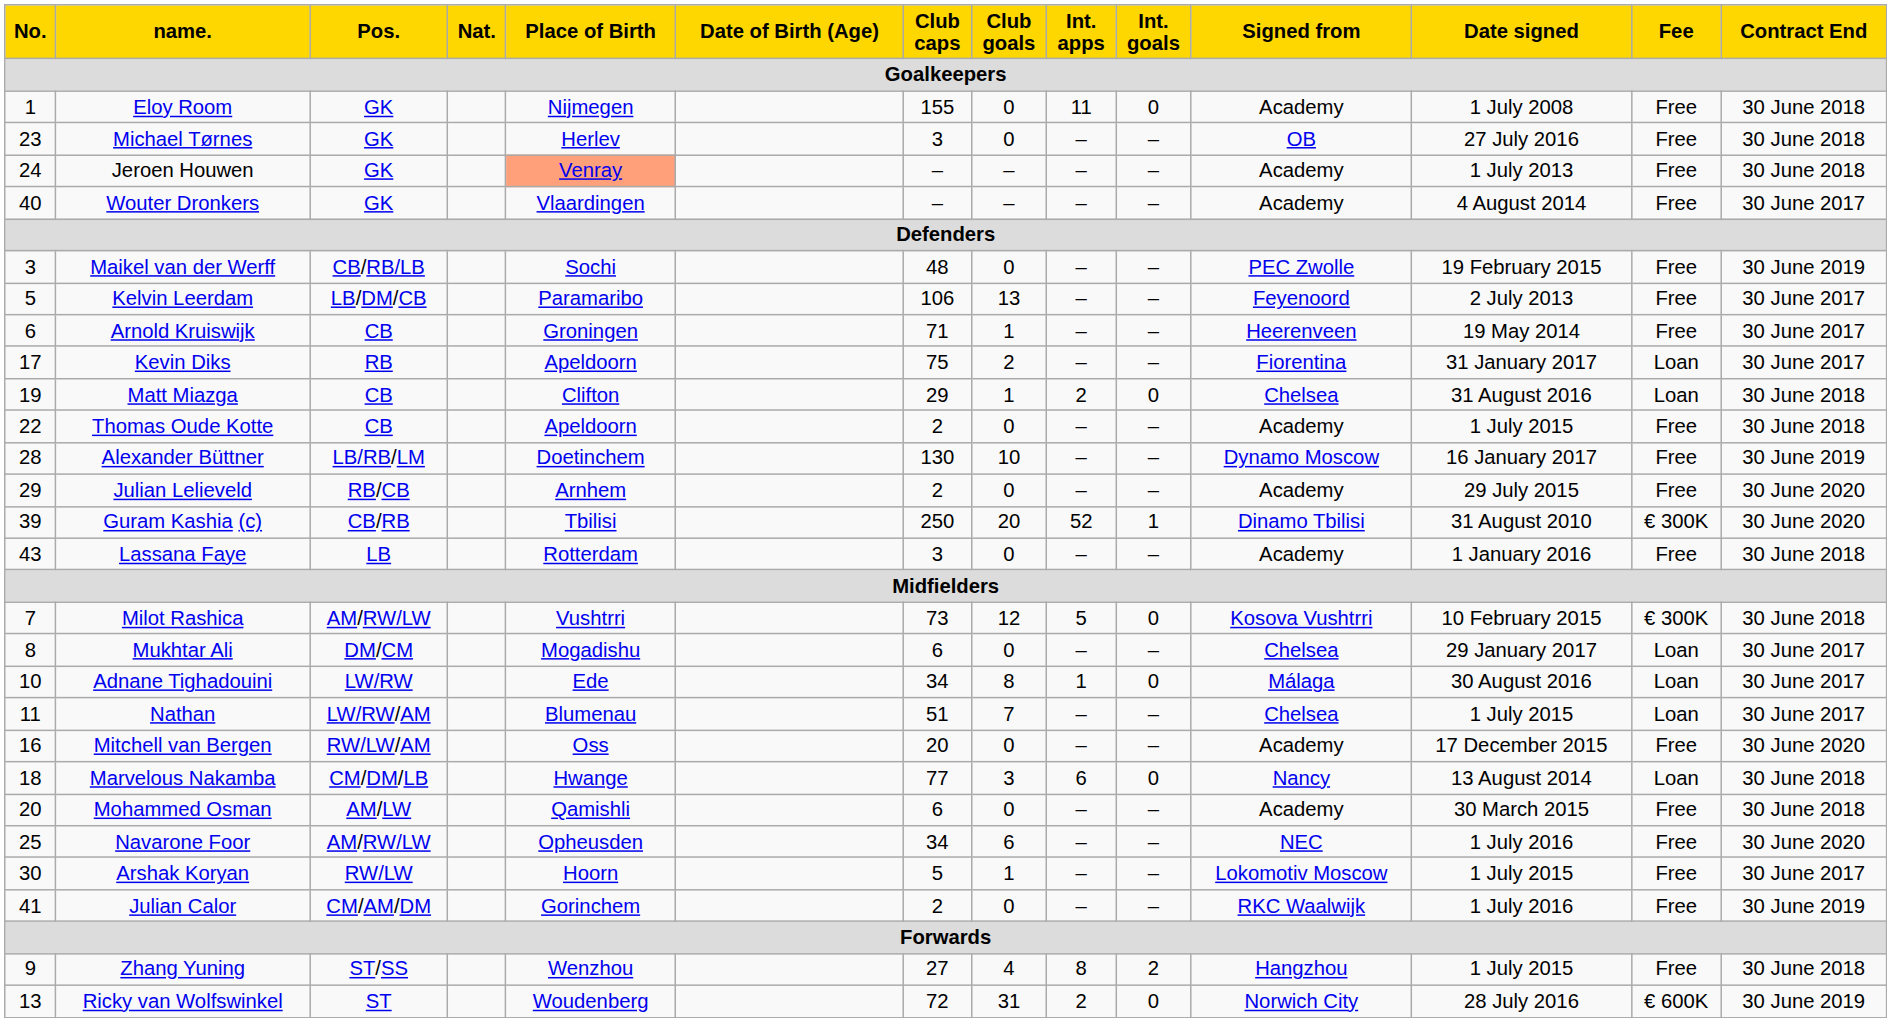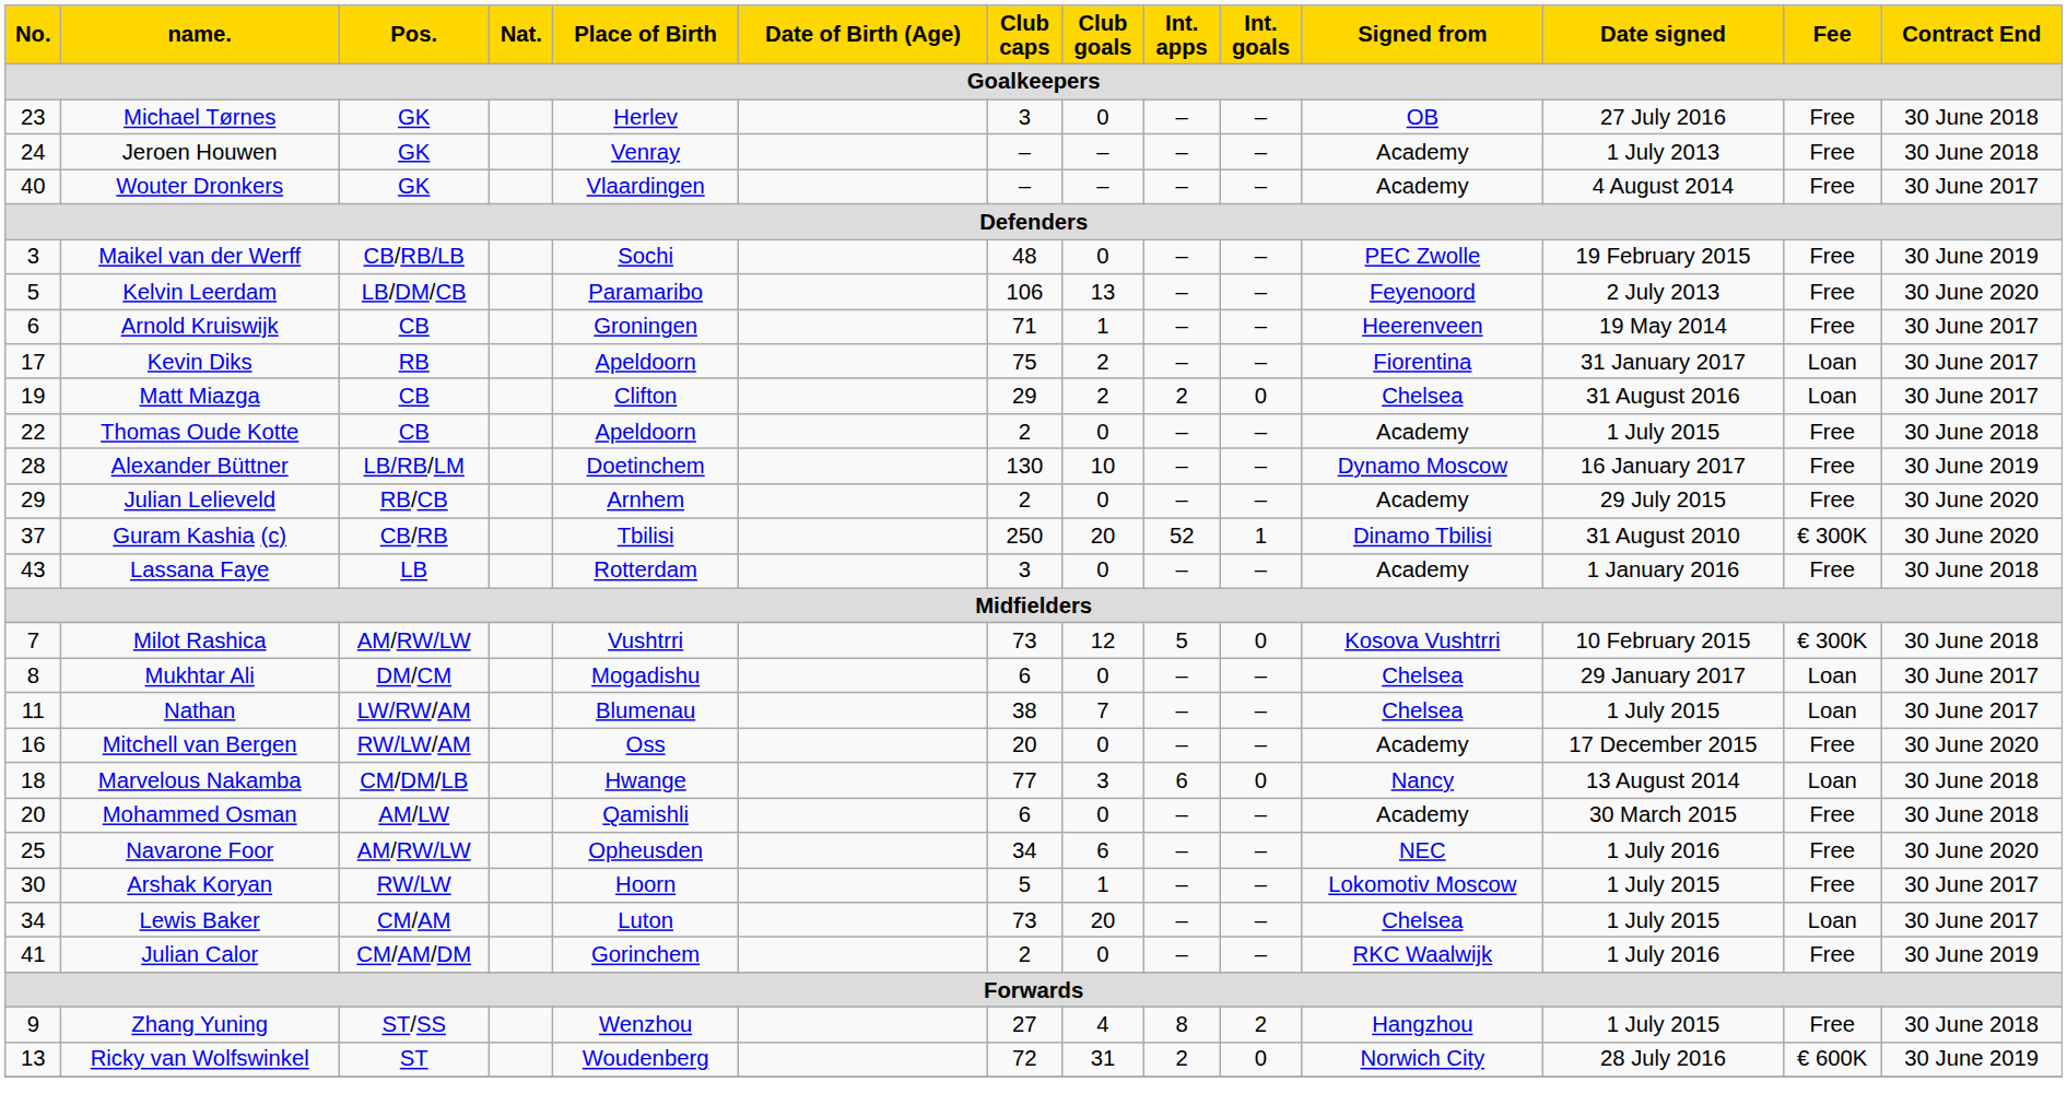 <table class="wikitable" style="text-align:center; font-size:85%; width:100%;">
 <tr>
 <th style="background:#FFD700; color:#000000; text-align:center;">No.</th>
 <th style="background:#FFD700; color:#000000; text-align:center;">name.</th>
 <th style="background:#FFD700; color:#000000; text-align:center;">Pos.</th>
 <th style="background:#FFD700; color:#000000; text-align:center;">Nat.</th>
 <th style="background:#FFD700; color:#000000; text-align:center;">Place of Birth</th>
 <th style="background:#FFD700; color:#000000; text-align:center;">Date of Birth (Age)</th>
 <th style="background:#FFD700; color:#000000; text-align:center;">Club<br>caps</th>
 <th style="background:#FFD700; color:#000000; text-align:center;">Club<br>goals</th>
 <th style="background:#FFD700; color:#000000; text-align:center;">Int.<br>apps</th>
 <th style="background:#FFD700; color:#000000; text-align:center;">Int.<br>goals</th>
 <th style="background:#FFD700; color:#000000; text-align:center;">Signed from</th>
 <th style="background:#FFD700; color:#000000; text-align:center;">Date signed</th>
 <th style="background:#FFD700; color:#000000; text-align:center;">Fee</th>
 <th style="background:#FFD700; color:#000000; text-align:center;">Contract End</th>
 </tr>
 <tr>
 <th colspan="14" style="background:#dcdcdc; text-align:center;">Goalkeepers</th>
-</tr>
-<tr>
-<td>1</td>
-<td><a href='#'>Eloy Room</a></td>
-<td><a href='#'>GK</a></td>
-<td></td>
-<td><a href='#'>Nijmegen</a> </td>
-<td></td>
-<td>155</td>
-<td>0</td>
-<td>11</td>
-<td>0</td>
-<td>Academy</td>
-<td>1 July 2008</td>
-<td>Free</td>
-<td>30 June 2018</td>
 </tr>
 <tr>
 <td>23</td>
 <td><a href='#'>Michael Tørnes</a></td>
 <td><a href='#'>GK</a></td>
 <td></td>
 <td><a href='#'>Herlev</a></td>
 <td></td>
 <td>3</td>
 <td>0</td>
 <td>–</td>
 <td>–</td>
 <td><a href='#'>OB</a> </td>
 <td>27 July 2016</td>
 <td>Free</td>
 <td>30 June 2018</td>
 </tr>
 <tr>
 <td>24</td>
 <td>Jeroen Houwen</td>
 <td><a href='#'>GK</a></td>
 <td></td>
-<td style="background: lightsalmon;"><a href='#'>Venray</a></td>
+<td><a href='#'>Venray</a></td>
 <td></td>
 <td>–</td>
 <td>–</td>
 <td>–</td>
 <td>–</td>
 <td>Academy</td>
 <td>1 July 2013</td>
 <td>Free</td>
 <td>30 June 2018</td>
 </tr>
 <tr>
 <td>40</td>
 <td><a href='#'>Wouter Dronkers</a></td>
 <td><a href='#'>GK</a></td>
 <td></td>
 <td><a href='#'>Vlaardingen</a></td>
 <td></td>
 <td>–</td>
 <td>–</td>
 <td>–</td>
 <td>–</td>
 <td>Academy</td>
 <td>4 August 2014</td>
 <td>Free</td>
 <td>30 June 2017</td>
 </tr>
 <tr>
 <th colspan="14" style="background:#dcdcdc; text-align:center;">Defenders</th>
 </tr>
 <tr>
 <td>3</td>
 <td><a href='#'>Maikel van der Werff</a></td>
 <td><a href='#'>CB</a>/<a href='#'>RB/LB</a></td>
 <td></td>
 <td><a href='#'>Sochi</a></td>
 <td></td>
 <td>48</td>
 <td>0</td>
 <td>–</td>
 <td>–</td>
 <td><a href='#'>PEC Zwolle</a></td>
 <td>19 February 2015</td>
 <td>Free</td>
 <td>30 June 2019</td>
 </tr>
 <tr>
 <td>5</td>
 <td><a href='#'>Kelvin Leerdam</a></td>
 <td><a href='#'>LB</a>/<a href='#'>DM</a>/<a href='#'>CB</a></td>
 <td></td>
 <td><a href='#'>Paramaribo</a> </td>
 <td></td>
 <td>106</td>
 <td>13</td>
 <td>–</td>
 <td>–</td>
 <td><a href='#'>Feyenoord</a></td>
 <td>2 July 2013</td>
 <td>Free</td>
-<td>30 June 2017</td>
+<td>30 June 2020</td>
 </tr>
 <tr>
 <td>6</td>
 <td><a href='#'>Arnold Kruiswijk</a></td>
 <td><a href='#'>CB</a></td>
 <td></td>
 <td><a href='#'>Groningen</a></td>
 <td></td>
 <td>71</td>
 <td>1</td>
 <td>–</td>
 <td>–</td>
 <td><a href='#'>Heerenveen</a></td>
 <td>19 May 2014</td>
 <td>Free</td>
 <td>30 June 2017</td>
 </tr>
 <tr>
 <td>17</td>
 <td><a href='#'>Kevin Diks</a></td>
 <td><a href='#'>RB</a></td>
 <td></td>
 <td><a href='#'>Apeldoorn</a></td>
 <td></td>
 <td>75</td>
 <td>2</td>
 <td>–</td>
 <td>–</td>
 <td><a href='#'>Fiorentina</a> </td>
 <td>31 January 2017</td>
 <td>Loan</td>
 <td>30 June 2017</td>
 </tr>
 <tr>
 <td>19</td>
 <td><a href='#'>Matt Miazga</a></td>
 <td><a href='#'>CB</a></td>
 <td></td>
 <td><a href='#'>Clifton</a></td>
 <td></td>
 <td>29</td>
-<td>1</td>
+<td>2</td>
 <td>2</td>
 <td>0</td>
 <td><a href='#'>Chelsea</a> </td>
 <td>31 August 2016</td>
 <td>Loan</td>
-<td>30 June 2018</td>
+<td>30 June 2017</td>
 </tr>
 <tr>
 <td>22</td>
 <td><a href='#'>Thomas Oude Kotte</a></td>
 <td><a href='#'>CB</a></td>
 <td></td>
 <td><a href='#'>Apeldoorn</a></td>
 <td></td>
 <td>2</td>
 <td>0</td>
 <td>–</td>
 <td>–</td>
 <td>Academy</td>
 <td>1 July 2015</td>
 <td>Free</td>
 <td>30 June 2018</td>
 </tr>
 <tr>
 <td>28</td>
 <td><a href='#'>Alexander Büttner</a></td>
 <td><a href='#'>LB/RB</a>/<a href='#'>LM</a></td>
 <td></td>
 <td><a href='#'>Doetinchem</a></td>
 <td></td>
 <td>130</td>
 <td>10</td>
 <td>–</td>
 <td>–</td>
 <td><a href='#'>Dynamo Moscow</a> </td>
 <td>16 January 2017</td>
 <td>Free</td>
 <td>30 June 2019</td>
 </tr>
 <tr>
 <td>29</td>
 <td><a href='#'>Julian Lelieveld</a></td>
 <td><a href='#'>RB</a>/<a href='#'>CB</a></td>
 <td></td>
 <td><a href='#'>Arnhem</a></td>
 <td></td>
 <td>2</td>
 <td>0</td>
 <td>–</td>
 <td>–</td>
 <td>Academy</td>
 <td>29 July 2015</td>
 <td>Free</td>
 <td>30 June 2020</td>
 </tr>
 <tr>
-<td>39</td>
+<td>37</td>
 <td><a href='#'>Guram Kashia</a> <a href='#'>(c)</a></td>
 <td><a href='#'>CB</a>/<a href='#'>RB</a></td>
 <td></td>
 <td><a href='#'>Tbilisi</a></td>
 <td></td>
 <td>250</td>
 <td>20</td>
 <td>52</td>
 <td>1</td>
 <td><a href='#'>Dinamo Tbilisi</a> </td>
 <td>31 August 2010</td>
 <td>€ 300K</td>
 <td>30 June 2020</td>
 </tr>
 <tr>
 <td>43</td>
 <td><a href='#'>Lassana Faye</a></td>
 <td><a href='#'>LB</a></td>
 <td></td>
 <td><a href='#'>Rotterdam</a></td>
 <td></td>
 <td>3</td>
 <td>0</td>
 <td>–</td>
 <td>–</td>
 <td>Academy</td>
 <td>1 January 2016</td>
 <td>Free</td>
 <td>30 June 2018</td>
 </tr>
 <tr>
 <th colspan="14" style="background:#dcdcdc; text-align:center;">Midfielders</th>
 </tr>
 <tr>
 <td>7</td>
 <td><a href='#'>Milot Rashica</a></td>
 <td><a href='#'>AM</a>/<a href='#'>RW/LW</a></td>
 <td></td>
 <td><a href='#'>Vushtrri</a></td>
 <td></td>
 <td>73</td>
 <td>12</td>
 <td>5</td>
 <td>0</td>
 <td><a href='#'>Kosova Vushtrri</a> </td>
 <td>10 February 2015</td>
 <td>€ 300K</td>
 <td>30 June 2018</td>
 </tr>
 <tr>
 <td>8</td>
 <td><a href='#'>Mukhtar Ali</a></td>
 <td><a href='#'>DM</a>/<a href='#'>CM</a></td>
 <td></td>
 <td><a href='#'>Mogadishu</a> </td>
 <td></td>
 <td>6</td>
 <td>0</td>
 <td>–</td>
 <td>–</td>
 <td><a href='#'>Chelsea</a> </td>
 <td>29 January 2017</td>
 <td>Loan</td>
 <td>30 June 2017</td>
 </tr>
 <tr>
-<td>10</td>
-<td><a href='#'>Adnane Tighadouini</a></td>
-<td><a href='#'>LW/RW</a></td>
-<td></td>
-<td><a href='#'>Ede</a> </td>
-<td></td>
-<td>34</td>
-<td>8</td>
-<td>1</td>
-<td>0</td>
-<td><a href='#'>Málaga</a> </td>
-<td>30 August 2016</td>
-<td>Loan</td>
-<td>30 June 2017</td>
-</tr>
-<tr>
 <td>11</td>
 <td><a href='#'>Nathan</a></td>
 <td><a href='#'>LW/RW</a>/<a href='#'>AM</a></td>
 <td></td>
 <td><a href='#'>Blumenau</a></td>
 <td></td>
-<td>51</td>
+<td>38</td>
 <td>7</td>
 <td>–</td>
 <td>–</td>
 <td><a href='#'>Chelsea</a> </td>
 <td>1 July 2015</td>
 <td>Loan</td>
 <td>30 June 2017</td>
 </tr>
 <tr>
 <td>16</td>
 <td><a href='#'>Mitchell van Bergen</a></td>
 <td><a href='#'>RW/LW</a>/<a href='#'>AM</a></td>
 <td></td>
 <td><a href='#'>Oss</a></td>
 <td></td>
 <td>20</td>
 <td>0</td>
 <td>–</td>
 <td>–</td>
 <td>Academy</td>
 <td>17 December 2015</td>
 <td>Free</td>
 <td>30 June 2020</td>
 </tr>
 <tr>
 <td>18</td>
 <td><a href='#'>Marvelous Nakamba</a></td>
 <td><a href='#'>CM</a>/<a href='#'>DM</a>/<a href='#'>LB</a></td>
 <td></td>
 <td><a href='#'>Hwange</a></td>
 <td></td>
 <td>77</td>
 <td>3</td>
 <td>6</td>
 <td>0</td>
 <td><a href='#'>Nancy</a> </td>
 <td>13 August 2014</td>
 <td>Loan</td>
 <td>30 June 2018</td>
 </tr>
 <tr>
 <td>20</td>
 <td><a href='#'>Mohammed Osman</a></td>
 <td><a href='#'>AM</a>/<a href='#'>LW</a></td>
 <td></td>
 <td><a href='#'>Qamishli</a> </td>
 <td></td>
 <td>6</td>
 <td>0</td>
 <td>–</td>
 <td>–</td>
 <td>Academy</td>
 <td>30 March 2015</td>
 <td>Free</td>
 <td>30 June 2018</td>
 </tr>
 <tr>
 <td>25</td>
 <td><a href='#'>Navarone Foor</a></td>
 <td><a href='#'>AM</a>/<a href='#'>RW/LW</a></td>
 <td></td>
 <td><a href='#'>Opheusden</a></td>
 <td></td>
 <td>34</td>
 <td>6</td>
 <td>–</td>
 <td>–</td>
 <td><a href='#'>NEC</a></td>
 <td>1 July 2016</td>
 <td>Free</td>
 <td>30 June 2020</td>
 </tr>
 <tr>
 <td>30</td>
 <td><a href='#'>Arshak Koryan</a></td>
 <td><a href='#'>RW/LW</a></td>
 <td></td>
 <td><a href='#'>Hoorn</a></td>
 <td></td>
 <td>5</td>
 <td>1</td>
 <td>–</td>
 <td>–</td>
 <td><a href='#'>Lokomotiv Moscow</a> </td>
 <td>1 July 2015</td>
 <td>Free</td>
 <td>30 June 2017</td>
 </tr>
 <tr>
+<td>34</td>
+<td><a href='#'>Lewis Baker</a></td>
+<td><a href='#'>CM</a>/<a href='#'>AM</a></td>
+<td></td>
+<td><a href='#'>Luton</a></td>
+<td></td>
+<td>73</td>
+<td>20</td>
+<td>–</td>
+<td>–</td>
+<td><a href='#'>Chelsea</a> </td>
+<td>1 July 2015</td>
+<td>Loan</td>
+<td>30 June 2017</td>
+</tr>
+<tr>
 <td>41</td>
 <td><a href='#'>Julian Calor</a></td>
 <td><a href='#'>CM</a>/<a href='#'>AM</a>/<a href='#'>DM</a></td>
 <td></td>
 <td><a href='#'>Gorinchem</a></td>
 <td></td>
 <td>2</td>
 <td>0</td>
 <td>–</td>
 <td>–</td>
 <td><a href='#'>RKC Waalwijk</a></td>
 <td>1 July 2016</td>
 <td>Free</td>
 <td>30 June 2019</td>
 </tr>
 <tr>
 <th colspan="14" style="background:#dcdcdc; text-align=center;">Forwards</th>
 </tr>
 <tr>
 <td>9</td>
 <td><a href='#'>Zhang Yuning</a></td>
 <td><a href='#'>ST</a>/<a href='#'>SS</a></td>
 <td></td>
 <td><a href='#'>Wenzhou</a></td>
 <td></td>
 <td>27</td>
 <td>4</td>
 <td>8</td>
 <td>2</td>
 <td><a href='#'>Hangzhou</a> </td>
 <td>1 July 2015</td>
 <td>Free</td>
 <td>30 June 2018</td>
 </tr>
 <tr>
 <td>13</td>
 <td><a href='#'>Ricky van Wolfswinkel</a></td>
 <td><a href='#'>ST</a></td>
 <td></td>
 <td><a href='#'>Woudenberg</a></td>
 <td></td>
 <td>72</td>
 <td>31</td>
 <td>2</td>
 <td>0</td>
 <td><a href='#'>Norwich City</a> </td>
 <td>28 July 2016</td>
 <td>€ 600K</td>
 <td>30 June 2019</td>
 </tr>
 <tr>
 </tr>
 </table>
